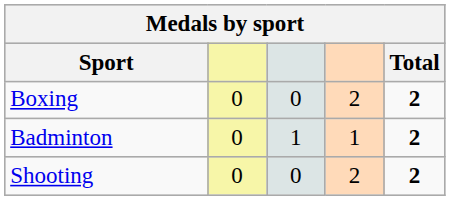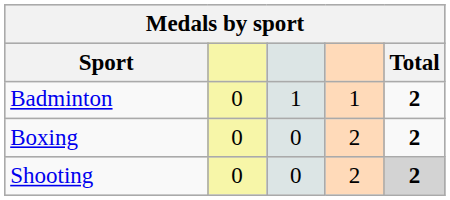 <table class="wikitable" style="font-size:90%; text-align:center;">
 <tr>
 <th colspan="5">Medals by sport</th>
 </tr>
 <tr>
 <th width="120">Sport</th>
 <th scope="col" width="30" style="background:#F7F6A8;"></th>
 <th scope="col" width="30" style="background:#DCE5E5;"></th>
 <th scope="col" width="30" style="background:#FFDAB9;"></th>
 <th width="30">Total</th>
 </tr>
 <tr>
+<td align="left"><a href='#'>Badminton</a></td>
+<td style="background:#F7F6A8;">0</td>
+<td style="background:#DCE5E5;">1</td>
+<td style="background:#FFDAB9;">1</td>
+<td><strong>2</strong></td>
+</tr>
+<tr>
 <td align="left"><a href='#'>Boxing</a></td>
 <td style="background:#F7F6A8;">0</td>
 <td style="background:#DCE5E5;">0</td>
 <td style="background:#FFDAB9;">2</td>
 <td><strong>2</strong></td>
 </tr>
 <tr>
-<td align="left"><a href='#'>Badminton</a></td>
-<td style="background:#F7F6A8;">0</td>
-<td style="background:#DCE5E5;">1</td>
-<td style="background:#FFDAB9;">1</td>
-<td><strong>2</strong></td>
-</tr>
-<tr>
 <td align="left"><a href='#'>Shooting</a></td>
 <td style="background:#F7F6A8;">0</td>
 <td style="background:#DCE5E5;">0</td>
 <td style="background:#FFDAB9;">2</td>
-<td><strong>2</strong></td>
+<td style="background: lightgrey;"><strong>2</strong></td>
 </tr>
 </table>
